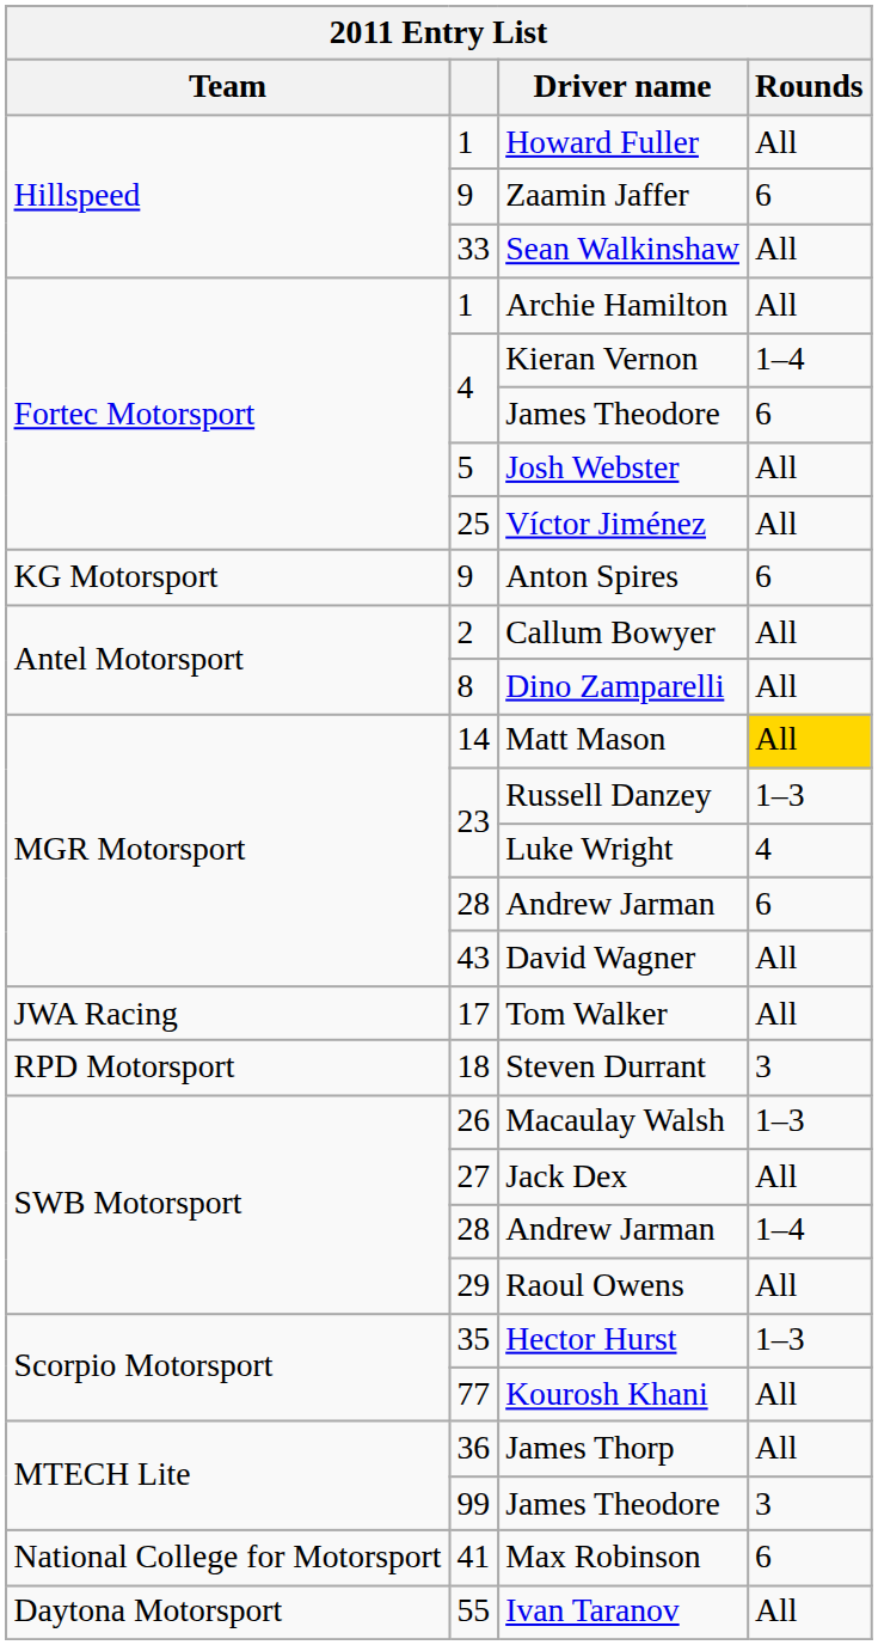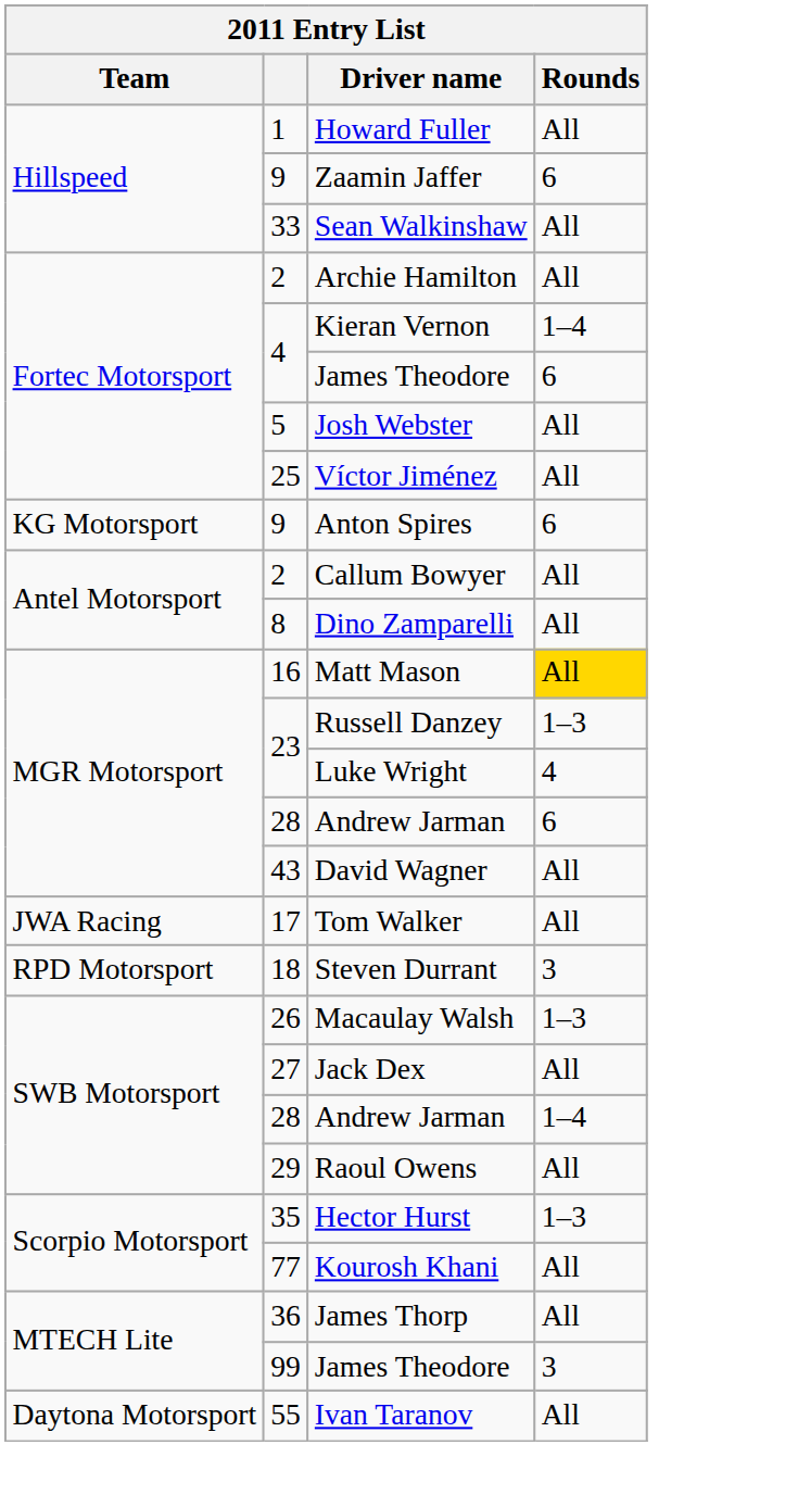 <table class="wikitable" style="font-size: 85%;">
 <tr>
 <th colspan=4>2011 Entry List</th>
 </tr>
 <tr>
 <th>Team</th>
 <th></th>
 <th>Driver name</th>
 <th>Rounds</th>
 </tr>
 <tr>
 <td rowspan=3><a href='#'>Hillspeed</a></td>
 <td>1</td>
 <td> <a href='#'>Howard Fuller</a></td>
 <td>All</td>
 </tr>
 <tr>
 <td>9</td>
 <td> Zaamin Jaffer</td>
 <td>6</td>
 </tr>
 <tr>
 <td>33</td>
 <td> <a href='#'>Sean Walkinshaw</a></td>
 <td>All</td>
 </tr>
 <tr>
 <td rowspan=5><a href='#'>Fortec Motorsport</a></td>
-<td>1</td>
+<td>2</td>
 <td> Archie Hamilton</td>
 <td>All</td>
 </tr>
 <tr>
 <td rowspan=2>4</td>
 <td> Kieran Vernon</td>
 <td>1–4</td>
 </tr>
 <tr>
 <td> James Theodore</td>
 <td>6</td>
 </tr>
 <tr>
 <td>5</td>
 <td> <a href='#'>Josh Webster</a></td>
 <td>All</td>
 </tr>
 <tr>
 <td>25</td>
 <td> <a href='#'>Víctor Jiménez</a></td>
 <td>All</td>
 </tr>
 <tr>
 <td>KG Motorsport</td>
 <td>9</td>
 <td> Anton Spires</td>
 <td>6</td>
 </tr>
 <tr>
 <td rowspan=2>Antel Motorsport</td>
 <td>2</td>
 <td> Callum Bowyer</td>
 <td>All</td>
 </tr>
 <tr>
 <td>8</td>
 <td> <a href='#'>Dino Zamparelli</a></td>
 <td>All</td>
 </tr>
 <tr>
 <td rowspan=5>MGR Motorsport</td>
-<td>14</td>
+<td>16</td>
 <td> Matt Mason</td>
 <td style="background: gold;">All</td>
 </tr>
 <tr>
 <td rowspan=2>23</td>
 <td> Russell Danzey</td>
 <td>1–3</td>
 </tr>
 <tr>
 <td> Luke Wright</td>
 <td>4</td>
 </tr>
 <tr>
 <td>28</td>
 <td> Andrew Jarman</td>
 <td>6</td>
 </tr>
 <tr>
 <td>43</td>
 <td> David Wagner</td>
 <td>All</td>
 </tr>
 <tr>
 <td>JWA Racing</td>
 <td>17</td>
 <td> Tom Walker</td>
 <td>All</td>
 </tr>
 <tr>
 <td>RPD Motorsport</td>
 <td>18</td>
 <td> Steven Durrant</td>
 <td>3</td>
 </tr>
 <tr>
 <td rowspan=4>SWB Motorsport</td>
 <td>26</td>
 <td> Macaulay Walsh</td>
 <td>1–3</td>
 </tr>
 <tr>
 <td>27</td>
 <td> Jack Dex</td>
 <td>All</td>
 </tr>
 <tr>
 <td>28</td>
 <td> Andrew Jarman</td>
 <td>1–4</td>
 </tr>
 <tr>
 <td>29</td>
 <td> Raoul Owens</td>
 <td>All</td>
 </tr>
 <tr>
 <td rowspan=2>Scorpio Motorsport</td>
 <td>35</td>
 <td> <a href='#'>Hector Hurst</a></td>
 <td>1–3</td>
 </tr>
 <tr>
 <td>77</td>
 <td> <a href='#'>Kourosh Khani</a></td>
 <td>All</td>
 </tr>
 <tr>
 <td rowspan=2>MTECH Lite</td>
 <td>36</td>
 <td> James Thorp</td>
 <td>All</td>
 </tr>
 <tr>
 <td>99</td>
 <td> James Theodore</td>
 <td>3</td>
 </tr>
 <tr>
-<td>National College for Motorsport</td>
-<td>41</td>
-<td> Max Robinson</td>
-<td>6</td>
-</tr>
-<tr>
 <td>Daytona Motorsport</td>
 <td>55</td>
 <td> <a href='#'>Ivan Taranov</a></td>
 <td>All</td>
 </tr>
 </table>
